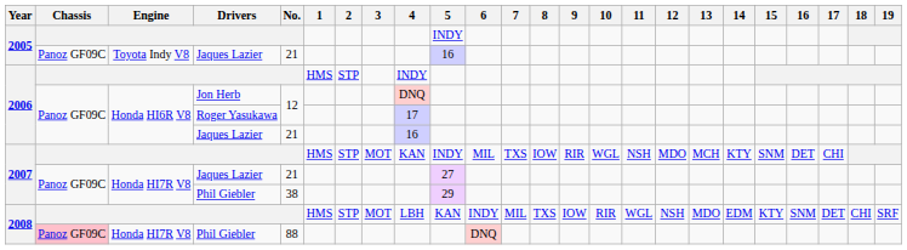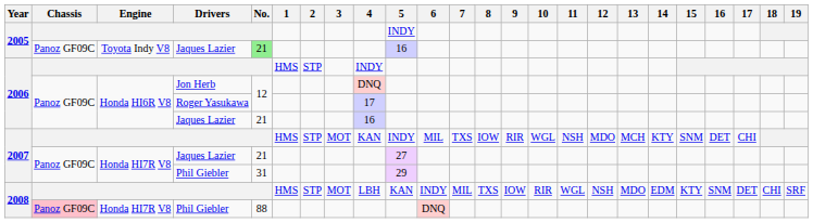 <table class="wikitable" style="text-align:center; font-size:90%">
 <tr>
 <th>Year</th>
 <th>Chassis</th>
 <th>Engine</th>
 <th>Drivers</th>
 <th>No.</th>
 <th>1</th>
 <th>2</th>
 <th>3</th>
 <th>4</th>
 <th>5</th>
 <th>6</th>
 <th>7</th>
 <th>8</th>
 <th>9</th>
 <th>10</th>
 <th>11</th>
 <th>12</th>
 <th>13</th>
 <th>14</th>
 <th>15</th>
 <th>16</th>
 <th>17</th>
 <th>18</th>
 <th>19</th>
 </tr>
 <tr>
 <th rowspan=2><a href='#'>2005</a></th>
 <th colspan=4></th>
 <td></td>
 <td></td>
 <td></td>
 <td></td>
 <td><a href='#'>INDY</a></td>
 <td></td>
 <td></td>
 <td></td>
 <td></td>
 <td></td>
 <td></td>
 <td></td>
 <td></td>
 <td></td>
 <td></td>
 <td></td>
 <td></td>
 <th colspan=2></th>
 </tr>
 <tr>
 <td><a href='#'>Panoz</a> GF09C</td>
 <td><a href='#'>Toyota</a> Indy <a href='#'>V8</a></td>
 <td align="left"> <a href='#'>Jaques Lazier</a></td>
-<td>21</td>
+<td style="background: lightgreen;">21</td>
 <td></td>
 <td></td>
 <td></td>
 <td></td>
 <td style="background:#CFCFFF;" align=center>16</td>
 <td></td>
 <td></td>
 <td></td>
 <td></td>
 <td></td>
 <td></td>
 <td></td>
 <td></td>
 <td></td>
 <td></td>
 <td></td>
 <td></td>
 <td></td>
 <td></td>
 </tr>
 <tr>
 <th rowspan=4><a href='#'>2006</a></th>
 <th colspan=4></th>
 <td><a href='#'>HMS</a></td>
 <td><a href='#'>STP</a></td>
 <td></td>
 <td><a href='#'>INDY</a></td>
 <td></td>
 <td></td>
 <td></td>
 <td></td>
 <td></td>
 <td></td>
 <td></td>
 <td></td>
 <td></td>
 <td></td>
 <th colspan=5></th>
 </tr>
 <tr>
 <td rowspan=3><a href='#'>Panoz</a> GF09C</td>
 <td rowspan=3><a href='#'>Honda</a> <a href='#'>HI6R</a> <a href='#'>V8</a></td>
 <td align="left"> <a href='#'>Jon Herb</a></td>
 <td rowspan=2>12</td>
 <td></td>
 <td></td>
 <td></td>
 <td style="background:#FFCFCF;" align=center>DNQ</td>
 <td></td>
 <td></td>
 <td></td>
 <td></td>
 <td></td>
 <td></td>
 <td></td>
 <td></td>
 <td></td>
 <td></td>
 <td></td>
 <td></td>
 <td></td>
 <td></td>
 <td></td>
 </tr>
 <tr>
 <td align="left"> <a href='#'>Roger Yasukawa</a></td>
 <td></td>
 <td></td>
 <td></td>
 <td style="background:#CFCFFF;" align=center>17</td>
 <td></td>
 <td></td>
 <td></td>
 <td></td>
 <td></td>
 <td></td>
 <td></td>
 <td></td>
 <td></td>
 <td></td>
 <td></td>
 <td></td>
 <td></td>
 <td></td>
 <td></td>
 </tr>
 <tr>
 <td align="left"> <a href='#'>Jaques Lazier</a></td>
 <td>21</td>
 <td></td>
 <td></td>
 <td></td>
 <td style="background:#CFCFFF;" align=center>16</td>
 <td></td>
 <td></td>
 <td></td>
 <td></td>
 <td></td>
 <td></td>
 <td></td>
 <td></td>
 <td></td>
 <td></td>
 <td></td>
 <td></td>
 <td></td>
 <td></td>
 <td></td>
 </tr>
 <tr>
 <th rowspan="3"><a href='#'>2007</a></th>
 <th colspan=4></th>
 <td><a href='#'>HMS</a></td>
 <td><a href='#'>STP</a></td>
 <td><a href='#'>MOT</a></td>
 <td><a href='#'>KAN</a></td>
 <td><a href='#'>INDY</a></td>
 <td><a href='#'>MIL</a></td>
 <td><a href='#'>TXS</a></td>
 <td><a href='#'>IOW</a></td>
 <td><a href='#'>RIR</a></td>
 <td><a href='#'>WGL</a></td>
 <td><a href='#'>NSH</a></td>
 <td><a href='#'>MDO</a></td>
 <td><a href='#'>MCH</a></td>
 <td><a href='#'>KTY</a></td>
 <td><a href='#'>SNM</a></td>
 <td><a href='#'>DET</a></td>
 <td><a href='#'>CHI</a></td>
 <th colspan=2></th>
 </tr>
 <tr>
 <td rowspan="2"><a href='#'>Panoz</a> GF09C</td>
 <td rowspan="2"><a href='#'>Honda</a> <a href='#'>HI7R</a> <a href='#'>V8</a></td>
 <td align="left"> <a href='#'>Jaques Lazier</a></td>
 <td>21</td>
 <td></td>
 <td></td>
 <td></td>
 <td></td>
 <td style="background:#EFCFFF;" align=center>27</td>
 <td></td>
 <td></td>
 <td></td>
 <td></td>
 <td></td>
 <td></td>
 <td></td>
 <td></td>
 <td></td>
 <td></td>
 <td></td>
 <td></td>
 <td></td>
 <td></td>
 </tr>
 <tr>
 <td align="left"> <a href='#'>Phil Giebler</a></td>
-<td>38</td>
+<td>31</td>
 <td></td>
 <td></td>
 <td></td>
 <td></td>
 <td style="background:#EFCFFF;" align=center>29</td>
 <td></td>
 <td></td>
 <td></td>
 <td></td>
 <td></td>
 <td></td>
 <td></td>
 <td></td>
 <td></td>
 <td></td>
 <td></td>
 <td></td>
 <td></td>
 <td></td>
 </tr>
 <tr>
 <th rowspan="2"><a href='#'>2008</a></th>
 <th colspan=4></th>
 <td><a href='#'>HMS</a></td>
 <td><a href='#'>STP</a></td>
 <td><a href='#'>MOT</a></td>
 <td><a href='#'>LBH</a></td>
 <td><a href='#'>KAN</a></td>
 <td><a href='#'>INDY</a></td>
 <td><a href='#'>MIL</a></td>
 <td><a href='#'>TXS</a></td>
 <td><a href='#'>IOW</a></td>
 <td><a href='#'>RIR</a></td>
 <td><a href='#'>WGL</a></td>
 <td><a href='#'>NSH</a></td>
 <td><a href='#'>MDO</a></td>
 <td><a href='#'>EDM</a></td>
 <td><a href='#'>KTY</a></td>
 <td><a href='#'>SNM</a></td>
 <td><a href='#'>DET</a></td>
 <td><a href='#'>CHI</a></td>
 <td><a href='#'>SRF</a></td>
 </tr>
 <tr>
 <td style="background: pink;"><a href='#'>Panoz</a> GF09C</td>
 <td><a href='#'>Honda</a> <a href='#'>HI7R</a> <a href='#'>V8</a></td>
 <td align="left"> <a href='#'>Phil Giebler</a></td>
 <td>88</td>
 <td></td>
 <td></td>
 <td></td>
 <td></td>
 <td></td>
 <td style="background:#ffcfcf; text-align:center;">DNQ</td>
 <td></td>
 <td></td>
 <td></td>
 <td></td>
 <td></td>
 <td></td>
 <td></td>
 <td></td>
 <td></td>
 <td></td>
 <td></td>
 <td></td>
 <td></td>
 </tr>
 </table>
